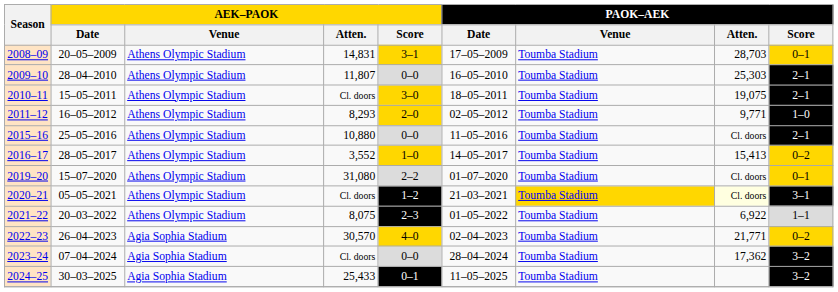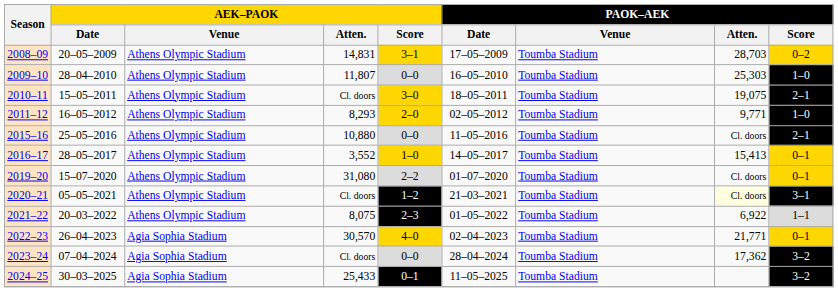 <table class="wikitable" style="text-align: center; font-size: 12px">
 <tr bgcolor=#f5f5f5>
 <th rowspan=2>Season</th>
 <th colspan=4 style="color:black; background:#FFD700">AEK–PAOK</th>
 <th colspan=4 style="color:white; background:#000000">PAOK–AEK</th>
 </tr>
 <tr>
 <th width="70">Date</th>
 <th width="200">Venue</th>
 <th width="50">Atten.</th>
 <th width="60">Score</th>
 <th width="70">Date</th>
 <th width="200">Venue</th>
 <th width="50">Atten.</th>
 <th width="60">Score</th>
 </tr>
 <tr>
 <td bgcolor=#ffe4c4><a href='#'>2008–09</a></td>
 <td>20–05–2009</td>
 <td align="left"><a href='#'>Athens Olympic Stadium</a></td>
 <td align="right">14,831</td>
 <td bgcolor=#FFD700>3–1</td>
 <td>17–05–2009</td>
 <td align="left"><a href='#'>Toumba Stadium</a></td>
 <td align="right">28,703</td>
-<td bgcolor=#FFD700>0–1</td>
+<td bgcolor=#FFD700>0–2</td>
 </tr>
 <tr>
 <td bgcolor=#ffe4c4><a href='#'>2009–10</a></td>
 <td>28–04–2010</td>
 <td align="left"><a href='#'>Athens Olympic Stadium</a></td>
 <td align="right">11,807</td>
 <td bgcolor=#dcdcdc>0–0</td>
 <td>16–05–2010</td>
 <td align="left"><a href='#'>Toumba Stadium</a></td>
 <td align="right">25,303</td>
-<td style="color:white;background:#000000">2–1</td>
+<td style="color:white;background:#000000">1–0</td>
 </tr>
 <tr>
 <td bgcolor=#ffe4c4><a href='#'>2010–11</a></td>
 <td>15–05–2011</td>
 <td align="left"><a href='#'>Athens Olympic Stadium</a></td>
 <td align="right"><small>Cl. doors</small></td>
 <td bgcolor=#FFD700>3–0</td>
 <td>18–05–2011</td>
 <td align="left"><a href='#'>Toumba Stadium</a></td>
 <td align="right">19,075</td>
 <td style="color:white;background:#000000">2–1</td>
 </tr>
 <tr>
 <td bgcolor=#ffe4c4><a href='#'>2011–12</a></td>
 <td>16–05–2012</td>
 <td align="left"><a href='#'>Athens Olympic Stadium</a></td>
 <td align="right">8,293</td>
 <td bgcolor=#FFD700>2–0</td>
 <td>02–05–2012</td>
 <td align="left"><a href='#'>Toumba Stadium</a></td>
 <td align="right">9,771</td>
 <td style="color:white;background:#000000">1–0</td>
 </tr>
 <tr>
 <td bgcolor="#ffe4c4"><a href='#'>2015–16</a></td>
 <td>25–05–2016</td>
 <td align="left"><a href='#'>Athens Olympic Stadium</a></td>
 <td align="right">10,880</td>
 <td bgcolor=#dcdcdc>0–0</td>
 <td>11–05–2016</td>
 <td align="left"><a href='#'>Toumba Stadium</a></td>
 <td align="right"><small>Cl. doors</small></td>
 <td style="color:white;background:#000000">2–1</td>
 </tr>
 <tr>
 <td bgcolor=#ffe4c4><a href='#'>2016–17</a></td>
 <td>28–05–2017</td>
 <td align="left"><a href='#'>Athens Olympic Stadium</a></td>
 <td align="right">3,552</td>
 <td bgcolor=#FFD700>1–0</td>
 <td>14–05–2017</td>
 <td align="left"><a href='#'>Toumba Stadium</a></td>
 <td align="right">15,413</td>
-<td bgcolor=#FFD700>0–2</td>
+<td bgcolor=#FFD700>0–1</td>
 </tr>
 <tr>
 <td bgcolor=#ffe4c4><a href='#'>2019–20</a></td>
 <td>15–07–2020</td>
 <td align="left"><a href='#'>Athens Olympic Stadium</a></td>
 <td align="right">31,080</td>
 <td bgcolor=#dcdcdc>2–2</td>
 <td>01–07–2020</td>
 <td align="left"><a href='#'>Toumba Stadium</a></td>
 <td align="right"><small>Cl. doors</small></td>
 <td bgcolor=#FFD700>0–1</td>
 </tr>
 <tr>
 <td bgcolor=#ffe4c4><a href='#'>2020–21</a></td>
 <td>05–05–2021</td>
 <td align="left"><a href='#'>Athens Olympic Stadium</a></td>
 <td align="right"><small>Cl. doors</small></td>
 <td style="color:white;background:#000000">1–2</td>
 <td>21–03–2021</td>
-<td align="left" style="background: gold;"><a href='#'>Toumba Stadium</a></td>
+<td align="left"><a href='#'>Toumba Stadium</a></td>
 <td align="right" style="background: lightyellow;"><small>Cl. doors</small></td>
 <td style="color:white;background:#000000">3–1</td>
 </tr>
 <tr>
 <td bgcolor=#ffe4c4><a href='#'>2021–22</a></td>
 <td>20–03–2022</td>
 <td align="left"><a href='#'>Athens Olympic Stadium</a></td>
 <td align="right">8,075</td>
 <td style="color:white;background:#000000">2–3</td>
 <td>01–05–2022</td>
 <td align="left"><a href='#'>Toumba Stadium</a></td>
 <td align="right">6,922</td>
 <td bgcolor=#dcdcdc>1–1</td>
 </tr>
 <tr>
 <td bgcolor=#ffe4c4><a href='#'>2022–23</a></td>
 <td>26–04–2023</td>
 <td align="left"><a href='#'>Agia Sophia Stadium</a></td>
 <td align="right">30,570</td>
 <td bgcolor=#FFD700>4–0</td>
 <td>02–04–2023</td>
 <td align="left"><a href='#'>Toumba Stadium</a></td>
 <td align="right">21,771</td>
-<td bgcolor=#FFD700>0–2</td>
+<td bgcolor=#FFD700>0–1</td>
 </tr>
 <tr>
 <td bgcolor=#ffe4c4><a href='#'>2023–24</a></td>
 <td>07–04–2024</td>
 <td align="left"><a href='#'>Agia Sophia Stadium</a></td>
 <td align="right"><small>Cl. doors</small></td>
 <td bgcolor=#dcdcdc>0–0</td>
 <td>28–04–2024</td>
 <td align="left"><a href='#'>Toumba Stadium</a></td>
 <td align="right">17,362</td>
 <td style="color:white;background:#000000">3–2</td>
 </tr>
 <tr>
 <td bgcolor=#ffe4c4><a href='#'>2024–25</a></td>
 <td>30–03–2025</td>
 <td align="left"><a href='#'>Agia Sophia Stadium</a></td>
 <td align="right">25,433</td>
 <td style="color:white;background:#000000">0–1</td>
 <td>11–05–2025</td>
 <td align="left"><a href='#'>Toumba Stadium</a></td>
 <td align="right"></td>
 <td style="color:white;background:#000000">3–2</td>
 </tr>
 <tr>
 </tr>
 </table>
